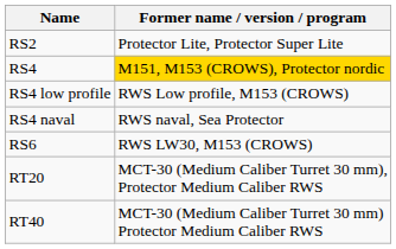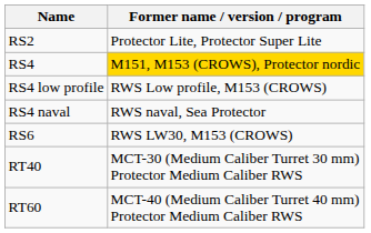 <table class="wikitable">
 <tr>
 <th>Name</th>
 <th>Former name / version / program</th>
 </tr>
 <tr>
 <td>RS2</td>
 <td>Protector Lite, Protector Super Lite</td>
 </tr>
 <tr>
 <td>RS4</td>
 <td style="background: gold;">M151, M153 (CROWS), Protector nordic</td>
 </tr>
 <tr>
 <td>RS4 low profile</td>
 <td>RWS Low  profile, M153 (CROWS)</td>
 </tr>
 <tr>
 <td>RS4 naval</td>
 <td>RWS naval, Sea Protector</td>
 </tr>
 <tr>
 <td>RS6</td>
 <td>RWS LW30, M153 (CROWS)</td>
 </tr>
 <tr>
-<td>RT20</td>
-<td>MCT-30 (Medium Caliber Turret 30 mm),<br>Protector Medium Caliber RWS</td>
-</tr>
-<tr>
 <td>RT40</td>
 <td>MCT-30 (Medium Caliber Turret 30 mm)<br>Protector Medium Caliber RWS</td>
 </tr>
+<tr>
+<td>RT60</td>
+<td>MCT-40 (Medium Caliber Turret 40 mm)<br>Protector Medium Caliber RWS</td>
+</tr>
 </table>
